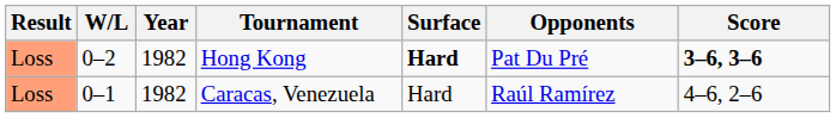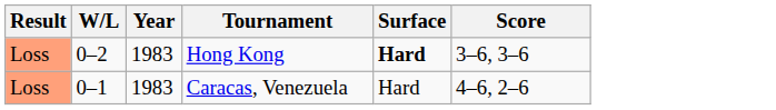 <table class="sortable wikitable">
 <tr>
 <th style="width:40px">Result</th>
 <th style="width:35px" class="unsortable">W/L</th>
 <th style="width:35px">Year</th>
 <th style="width:140px">Tournament</th>
 <th style="width:50px">Surface</th>
-<th style="width:130px">Opponents</th>
 <th style="width:100px" class="unsortable">Score</th>
 </tr>
 <tr>
 <td style="background:#ffa07a;">Loss</td>
 <td>0–2</td>
-<td>1982</td>
+<td>1983</td>
 <td><a href='#'>Hong Kong</a></td>
 <td><strong>Hard</strong></td>
-<td> <a href='#'>Pat Du Pré</a></td>
-<td><strong>3–6, 3–6</strong></td>
+<td>3–6, 3–6</td>
 </tr>
 <tr>
 <td style="background:#ffa07a;">Loss</td>
 <td>0–1</td>
-<td>1982</td>
+<td>1983</td>
 <td><a href='#'>Caracas</a>, Venezuela</td>
 <td>Hard</td>
-<td> <a href='#'>Raúl Ramírez</a></td>
 <td>4–6, 2–6</td>
 </tr>
 </table>
